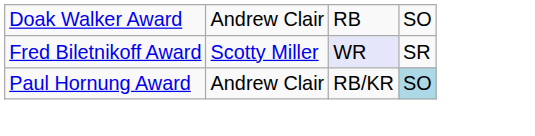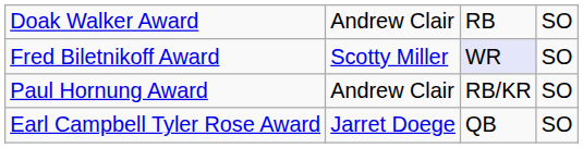 <table class="wikitable">
 <tr>
 <td><a href='#'>Doak Walker Award</a></td>
 <td>Andrew Clair</td>
 <td>RB</td>
 <td>SO</td>
 </tr>
 <tr>
 <td><a href='#'>Fred Biletnikoff Award</a></td>
 <td><a href='#'>Scotty Miller</a></td>
 <td style="background: lavender;">WR</td>
-<td>SR</td>
+<td>SO</td>
 </tr>
 <tr>
 <td><a href='#'>Paul Hornung Award</a></td>
 <td>Andrew Clair</td>
 <td>RB/KR</td>
-<td style="background: lightblue;">SO</td>
+<td>SO</td>
+</tr>
+<tr>
+<td><a href='#'>Earl Campbell Tyler Rose Award</a></td>
+<td><a href='#'>Jarret Doege</a></td>
+<td>QB</td>
+<td>SO</td>
 </tr>
 </table>
